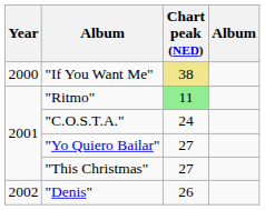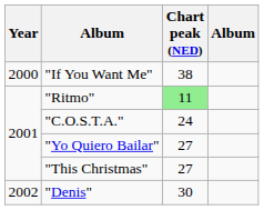 <table class="wikitable">
 <tr>
 <th>Year</th>
 <th>Album</th>
 <th>Chart <br>peak<br><small>(<a href='#'>NED</a>)<br></small></th>
 <th>Album</th>
 </tr>
 <tr>
 <td>2000</td>
 <td>"If You Want Me"</td>
-<td style="background: khaki; text-align:center;">38</td>
+<td style="text-align:center;">38</td>
 <td style="text-align:center;"></td>
 </tr>
 <tr>
 <td rowspan=4>2001</td>
 <td>"Ritmo"</td>
 <td style="background: lightgreen; text-align:center;">11</td>
 <td style="text-align:center;"></td>
 </tr>
 <tr>
 <td>"C.O.S.T.A."</td>
 <td style="text-align:center;">24</td>
 <td style="text-align:center;"></td>
 </tr>
 <tr>
 <td>"<a href='#'>Yo Quiero Bailar</a>"</td>
 <td style="text-align:center;">27</td>
 <td style="text-align:center;"></td>
 </tr>
 <tr>
 <td>"This Christmas"</td>
 <td style="text-align:center;">27</td>
 <td style="text-align:center;"></td>
 </tr>
 <tr>
 <td>2002</td>
 <td>"<a href='#'>Denis</a>"</td>
-<td style="text-align:center;">26</td>
+<td style="text-align:center;">30</td>
 <td style="text-align:center;"></td>
 </tr>
 </table>
